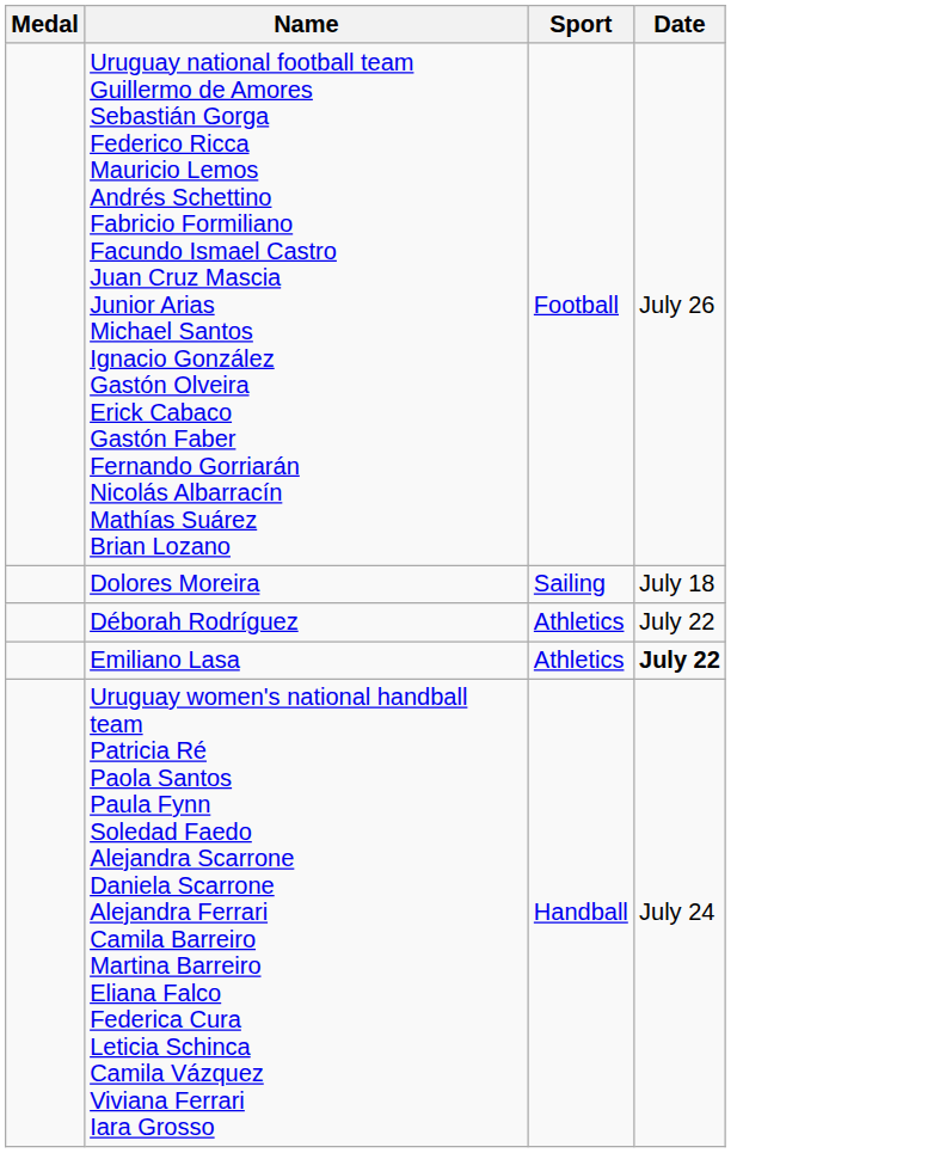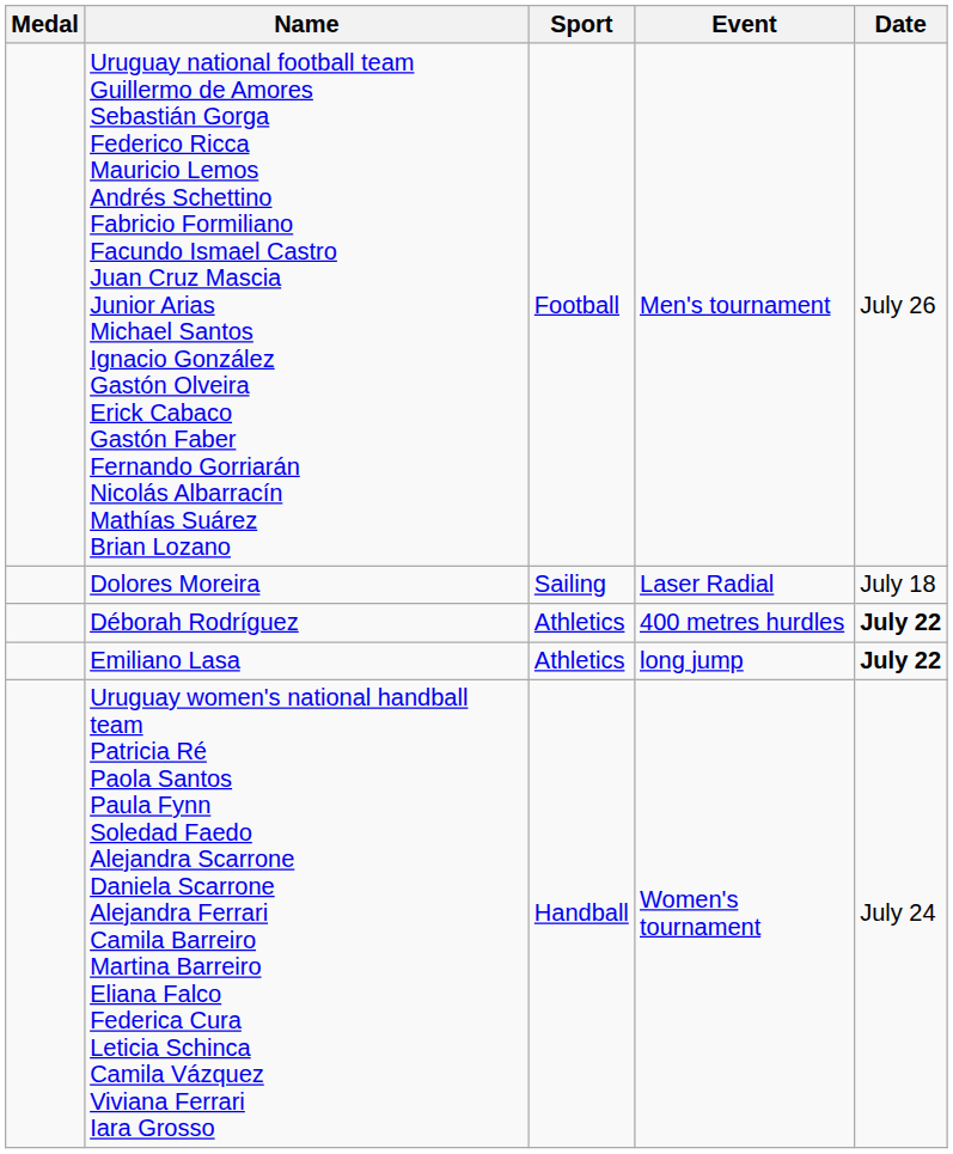 <table class="wikitable sortable" border="1">
 <tr>
 <th>Medal</th>
 <th width=290px>Name</th>
 <th>Sport</th>
+<th width=140px>Event</th>
 <th>Date</th>
 </tr>
 <tr>
 <td></td>
 <td><a href='#'>Uruguay national football team</a><br><a href='#'>Guillermo de Amores</a><br><a href='#'>Sebastián Gorga</a><br><a href='#'>Federico Ricca</a><br><a href='#'>Mauricio Lemos</a><br><a href='#'>Andrés Schettino</a><br><a href='#'>Fabricio Formiliano</a><br><a href='#'>Facundo Ismael Castro</a><br><a href='#'>Juan Cruz Mascia</a><br><a href='#'>Junior Arias</a><br><a href='#'>Michael Santos</a><br><a href='#'>Ignacio González</a><br><a href='#'>Gastón Olveira</a><br><a href='#'>Erick Cabaco</a><br><a href='#'>Gastón Faber</a><br><a href='#'>Fernando Gorriarán</a><br><a href='#'>Nicolás Albarracín</a><br><a href='#'>Mathías Suárez</a><br><a href='#'>Brian Lozano</a></td>
 <td><a href='#'>Football</a></td>
+<td><a href='#'>Men's tournament</a></td>
 <td>July 26</td>
 </tr>
 <tr>
 <td></td>
 <td><a href='#'>Dolores Moreira</a></td>
 <td><a href='#'>Sailing</a></td>
+<td><a href='#'>Laser Radial</a></td>
 <td>July 18</td>
 </tr>
 <tr>
 <td></td>
 <td><a href='#'>Déborah Rodríguez</a></td>
 <td><a href='#'>Athletics</a></td>
-<td>July 22</td>
+<td><a href='#'>400 metres hurdles</a></td>
+<td><strong>July 22</strong></td>
 </tr>
 <tr>
 <td></td>
 <td><a href='#'>Emiliano Lasa</a></td>
 <td><a href='#'>Athletics</a></td>
+<td><a href='#'>long jump</a></td>
 <td><strong>July 22</strong></td>
 </tr>
 <tr>
 <td></td>
 <td><a href='#'>Uruguay women's national handball team</a><br><a href='#'>Patricia Ré</a><br><a href='#'>Paola Santos</a><br><a href='#'>Paula Fynn</a><br><a href='#'>Soledad Faedo</a><br><a href='#'>Alejandra Scarrone</a><br><a href='#'>Daniela Scarrone</a><br><a href='#'>Alejandra Ferrari</a><br><a href='#'>Camila Barreiro</a><br><a href='#'>Martina Barreiro</a><br><a href='#'>Eliana Falco</a><br><a href='#'>Federica Cura</a><br><a href='#'>Leticia Schinca</a><br><a href='#'>Camila Vázquez</a><br><a href='#'>Viviana Ferrari</a><br><a href='#'>Iara Grosso</a></td>
 <td><a href='#'>Handball</a></td>
+<td><a href='#'>Women's tournament</a></td>
 <td>July 24</td>
 </tr>
 </table>
